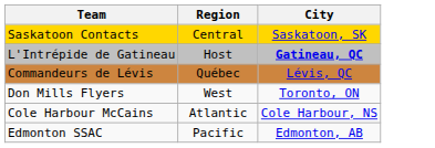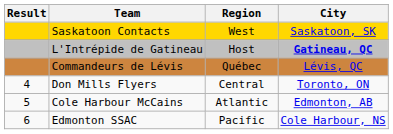 <table class="wikitable" style="text-align: center;">
 <tr>
+<th width=20>Result</th>
 <th>Team</th>
 <th width=80>Region</th>
 <th>City</th>
 </tr>
 <tr align="center" bgcolor=gold>
+<td></td>
 <td align="left">Saskatoon Contacts</td>
-<td>Central</td>
+<td>West</td>
 <td><a href='#'>Saskatoon, SK</a></td>
 </tr>
 <tr align="center" bgcolor=silver>
+<td></td>
 <td align="left">L'Intrépide de Gatineau</td>
 <td>Host</td>
 <td><strong><a href='#'>Gatineau, QC</a></strong></td>
 </tr>
 <tr align="center" bgcolor=Peru>
+<td></td>
 <td align="left">Commandeurs de Lévis</td>
 <td>Québec</td>
 <td><a href='#'>Lévis, QC</a></td>
 </tr>
 <tr>
+<td>4</td>
 <td align="left">Don Mills Flyers</td>
-<td>West</td>
+<td>Central</td>
 <td><a href='#'>Toronto, ON</a></td>
 </tr>
 <tr>
+<td>5</td>
 <td align="left">Cole Harbour McCains</td>
 <td>Atlantic</td>
+<td><a href='#'>Edmonton, AB</a></td>
+</tr>
+<tr>
+<td>6</td>
+<td align="left">Edmonton SSAC</td>
+<td>Pacific</td>
 <td><a href='#'>Cole Harbour, NS</a></td>
 </tr>
-<tr>
-<td align="left">Edmonton SSAC</td>
-<td>Pacific</td>
-<td><a href='#'>Edmonton, AB</a></td>
-</tr>
 </table>
